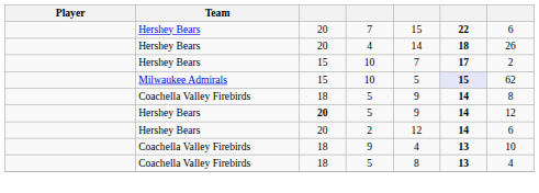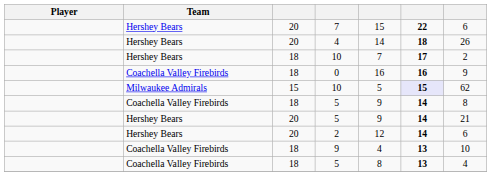 <table class="wikitable sortable" style="text-align:center">
 <tr>
 <th style="width:12em">Player</th>
 <th style="width:15em">Team</th>
 <th style="width:4em"></th>
 <th style="width:4em"><a href='#'></a></th>
 <th style="width:4em"><a href='#'></a></th>
 <th style="width:4em"><a href='#'></a></th>
 <th style="width:4em"><a href='#'></a></th>
 </tr>
 <tr>
 <td align=left></td>
 <td align=left><a href='#'>Hershey Bears</a></td>
 <td>20</td>
 <td>7</td>
 <td>15</td>
 <td><strong>22</strong></td>
 <td>6</td>
 </tr>
 <tr>
 <td align=left></td>
 <td align=left>Hershey Bears</td>
 <td>20</td>
 <td>4</td>
 <td>14</td>
 <td><strong>18</strong></td>
 <td>26</td>
 </tr>
 <tr>
 <td align=left></td>
 <td align=left>Hershey Bears</td>
-<td>15</td>
+<td>18</td>
 <td>10</td>
 <td>7</td>
 <td><strong>17</strong></td>
 <td>2</td>
+</tr>
+<tr>
+<td align=left></td>
+<td align=left><a href='#'>Coachella Valley Firebirds</a></td>
+<td>18</td>
+<td>0</td>
+<td>16</td>
+<td><strong>16</strong></td>
+<td>9</td>
 </tr>
 <tr>
 <td align=left></td>
 <td align=left><a href='#'>Milwaukee Admirals</a></td>
 <td>15</td>
 <td>10</td>
 <td>5</td>
 <td style="background: lavender;"><strong>15</strong></td>
 <td>62</td>
 </tr>
 <tr>
 <td align=left></td>
 <td align=left>Coachella Valley Firebirds</td>
 <td>18</td>
 <td>5</td>
 <td>9</td>
 <td><strong>14</strong></td>
 <td>8</td>
 </tr>
 <tr>
 <td align=left></td>
 <td align=left>Hershey Bears</td>
-<td><strong>20</strong></td>
+<td>20</td>
 <td>5</td>
 <td>9</td>
 <td><strong>14</strong></td>
-<td>12</td>
+<td>21</td>
 </tr>
 <tr>
 <td align=left></td>
 <td align=left>Hershey Bears</td>
 <td>20</td>
 <td>2</td>
 <td>12</td>
 <td><strong>14</strong></td>
 <td>6</td>
 </tr>
 <tr>
 <td align=left></td>
 <td align=left>Coachella Valley Firebirds</td>
 <td>18</td>
 <td>9</td>
 <td>4</td>
 <td><strong>13</strong></td>
 <td>10</td>
 </tr>
 <tr>
 <td align=left></td>
 <td align=left>Coachella Valley Firebirds</td>
 <td>18</td>
 <td>5</td>
 <td>8</td>
 <td><strong>13</strong></td>
 <td>4</td>
 </tr>
 <tr>
 </tr>
 </table>
